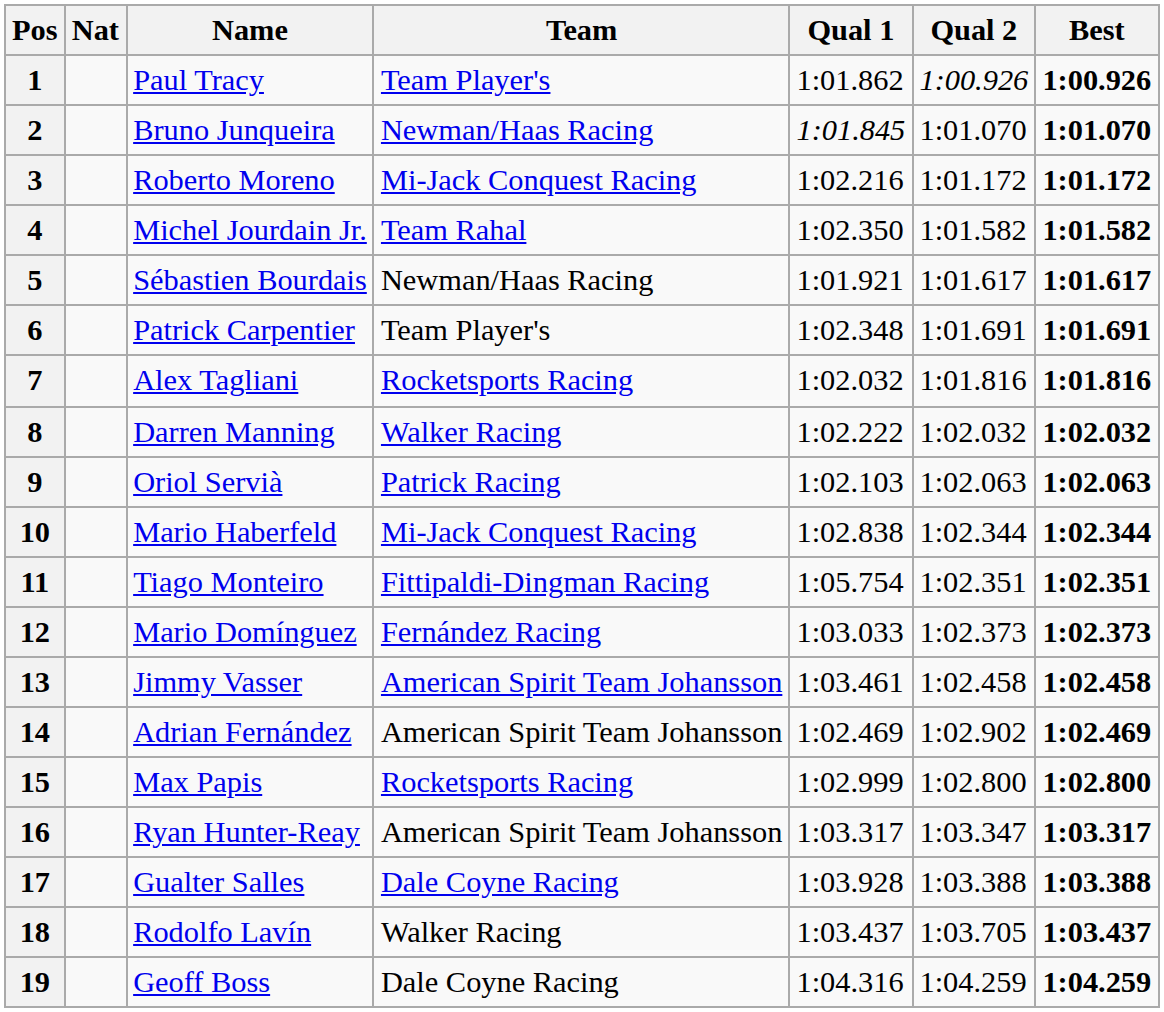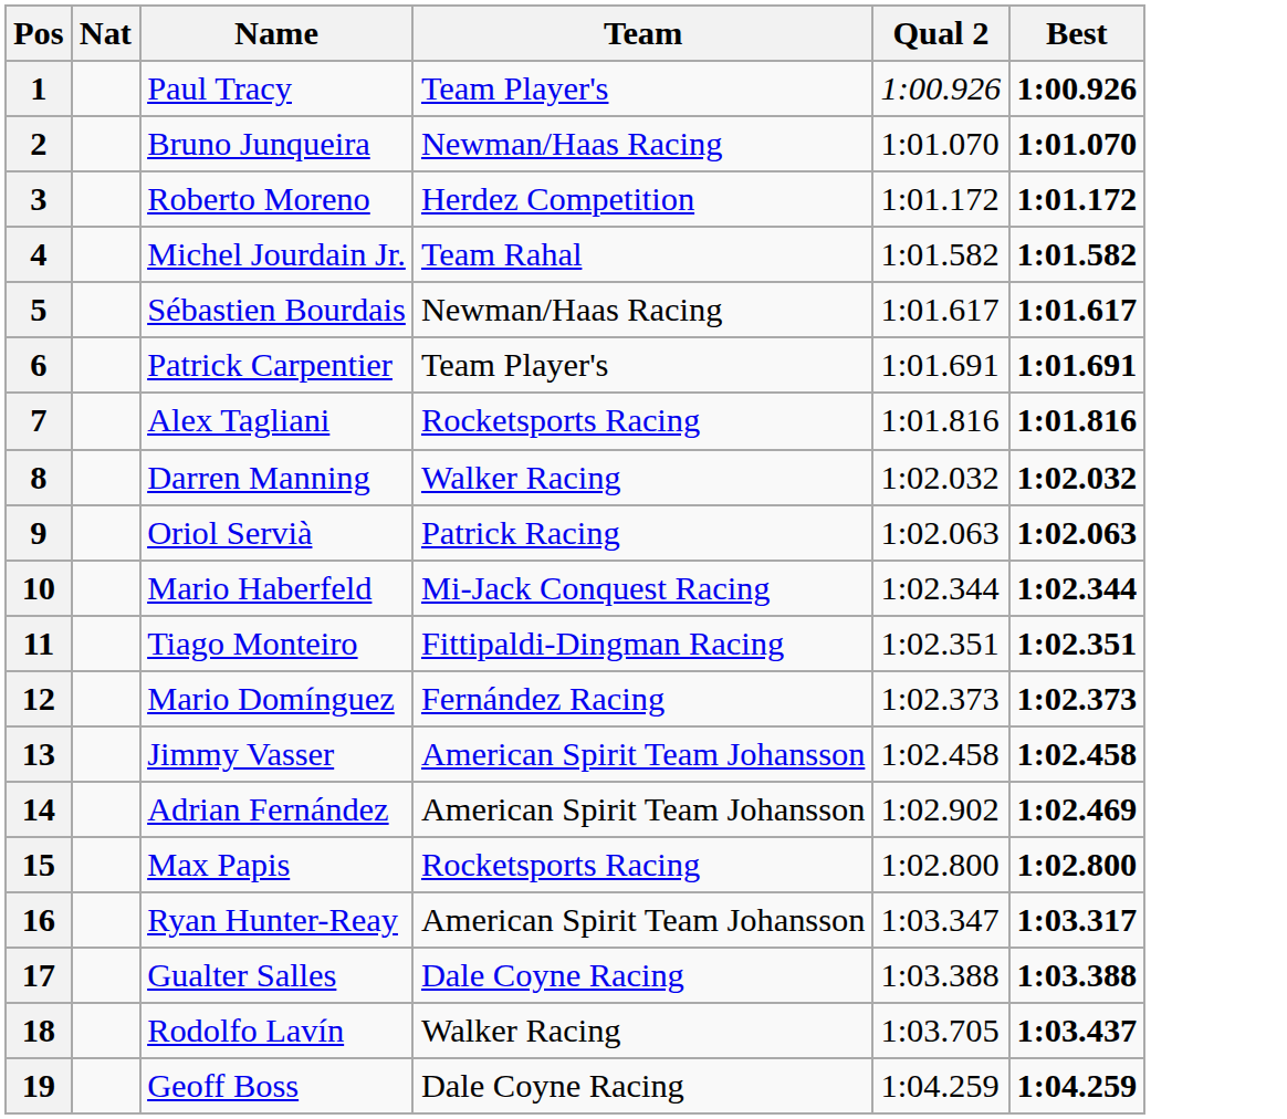 <table class="wikitable" style="font-size: 95%;">
 <tr>
 <th>Pos</th>
 <th>Nat</th>
 <th>Name</th>
 <th>Team</th>
-<th>Qual 1</th>
 <th>Qual 2</th>
 <th>Best</th>
 </tr>
 <tr>
 <th>1</th>
 <td></td>
 <td><a href='#'>Paul Tracy</a></td>
 <td><a href='#'>Team Player's</a></td>
-<td>1:01.862</td>
 <td><em>1:00.926</em></td>
 <td><strong>1:00.926</strong></td>
 </tr>
 <tr>
 <th>2</th>
 <td></td>
 <td><a href='#'>Bruno Junqueira</a></td>
 <td><a href='#'>Newman/Haas Racing</a></td>
-<td><em>1:01.845</em></td>
 <td>1:01.070</td>
 <td><strong>1:01.070</strong></td>
 </tr>
 <tr>
 <th>3</th>
 <td></td>
 <td><a href='#'>Roberto Moreno</a></td>
-<td><a href='#'>Mi-Jack Conquest Racing</a></td>
-<td>1:02.216</td>
+<td><a href='#'>Herdez Competition</a></td>
 <td>1:01.172</td>
 <td><strong>1:01.172</strong></td>
 </tr>
 <tr>
 <th>4</th>
 <td></td>
 <td><a href='#'>Michel Jourdain Jr.</a></td>
 <td><a href='#'>Team Rahal</a></td>
-<td>1:02.350</td>
 <td>1:01.582</td>
 <td><strong>1:01.582</strong></td>
 </tr>
 <tr>
 <th>5</th>
 <td></td>
 <td><a href='#'>Sébastien Bourdais</a></td>
 <td>Newman/Haas Racing</td>
-<td>1:01.921</td>
 <td>1:01.617</td>
 <td><strong>1:01.617</strong></td>
 </tr>
 <tr>
 <th>6</th>
 <td></td>
 <td><a href='#'>Patrick Carpentier</a></td>
 <td>Team Player's</td>
-<td>1:02.348</td>
 <td>1:01.691</td>
 <td><strong>1:01.691</strong></td>
 </tr>
 <tr>
 <th>7</th>
 <td></td>
 <td><a href='#'>Alex Tagliani</a></td>
 <td><a href='#'>Rocketsports Racing</a></td>
-<td>1:02.032</td>
 <td>1:01.816</td>
 <td><strong>1:01.816</strong></td>
 </tr>
 <tr>
 <th>8</th>
 <td></td>
 <td><a href='#'>Darren Manning</a></td>
 <td><a href='#'>Walker Racing</a></td>
-<td>1:02.222</td>
 <td>1:02.032</td>
 <td><strong>1:02.032</strong></td>
 </tr>
 <tr>
 <th>9</th>
 <td></td>
 <td><a href='#'>Oriol Servià</a></td>
 <td><a href='#'>Patrick Racing</a></td>
-<td>1:02.103</td>
 <td>1:02.063</td>
 <td><strong>1:02.063</strong></td>
 </tr>
 <tr>
 <th>10</th>
 <td></td>
 <td><a href='#'>Mario Haberfeld</a></td>
 <td><a href='#'>Mi-Jack Conquest Racing</a></td>
-<td>1:02.838</td>
 <td>1:02.344</td>
 <td><strong>1:02.344</strong></td>
 </tr>
 <tr>
 <th>11</th>
 <td></td>
 <td><a href='#'>Tiago Monteiro</a></td>
 <td><a href='#'>Fittipaldi-Dingman Racing</a></td>
-<td>1:05.754</td>
 <td>1:02.351</td>
 <td><strong>1:02.351</strong></td>
 </tr>
 <tr>
 <th>12</th>
 <td></td>
 <td><a href='#'>Mario Domínguez</a></td>
 <td><a href='#'>Fernández Racing</a></td>
-<td>1:03.033</td>
 <td>1:02.373</td>
 <td><strong>1:02.373</strong></td>
 </tr>
 <tr>
 <th>13</th>
 <td></td>
 <td><a href='#'>Jimmy Vasser</a></td>
 <td><a href='#'>American Spirit Team Johansson</a></td>
-<td>1:03.461</td>
 <td>1:02.458</td>
 <td><strong>1:02.458</strong></td>
 </tr>
 <tr>
 <th>14</th>
 <td></td>
 <td><a href='#'>Adrian Fernández</a></td>
 <td>American Spirit Team Johansson</td>
-<td>1:02.469</td>
 <td>1:02.902</td>
 <td><strong>1:02.469</strong></td>
 </tr>
 <tr>
 <th>15</th>
 <td></td>
 <td><a href='#'>Max Papis</a></td>
 <td><a href='#'>Rocketsports Racing</a></td>
-<td>1:02.999</td>
 <td>1:02.800</td>
 <td><strong>1:02.800</strong></td>
 </tr>
 <tr>
 <th>16</th>
 <td></td>
 <td><a href='#'>Ryan Hunter-Reay</a></td>
 <td>American Spirit Team Johansson</td>
-<td>1:03.317</td>
 <td>1:03.347</td>
 <td><strong>1:03.317</strong></td>
 </tr>
 <tr>
 <th>17</th>
 <td></td>
 <td><a href='#'>Gualter Salles</a></td>
 <td><a href='#'>Dale Coyne Racing</a></td>
-<td>1:03.928</td>
 <td>1:03.388</td>
 <td><strong>1:03.388</strong></td>
 </tr>
 <tr>
 <th>18</th>
 <td></td>
 <td><a href='#'>Rodolfo Lavín</a></td>
 <td>Walker Racing</td>
-<td>1:03.437</td>
 <td>1:03.705</td>
 <td><strong>1:03.437</strong></td>
 </tr>
 <tr>
 <th>19</th>
 <td></td>
 <td><a href='#'>Geoff Boss</a></td>
 <td>Dale Coyne Racing</td>
-<td>1:04.316</td>
 <td>1:04.259</td>
 <td><strong>1:04.259</strong></td>
 </tr>
 </table>
